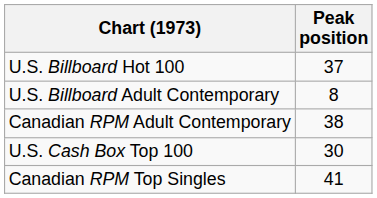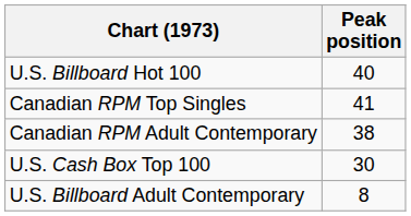 <table class="wikitable sortable">
 <tr>
 <th align="left">Chart (1973)</th>
 <th align="center">Peak<br>position</th>
 </tr>
 <tr>
 <td align="left">U.S. <em>Billboard</em> Hot 100</td>
-<td align="center">37</td>
+<td align="center">40</td>
 </tr>
 <tr>
-<td align="left">U.S. <em>Billboard</em> Adult Contemporary </td>
-<td align="center">8</td>
+<td>Canadian <em>RPM</em> Top Singles </td>
+<td align="center">41</td>
 </tr>
 <tr>
 <td>Canadian <em>RPM</em> Adult Contemporary </td>
 <td align="center">38</td>
 </tr>
 <tr>
 <td align="left">U.S. <em>Cash Box</em> Top 100 </td>
 <td align="center">30</td>
 </tr>
 <tr>
-<td>Canadian <em>RPM</em> Top Singles </td>
-<td align="center">41</td>
+<td align="left">U.S. <em>Billboard</em> Adult Contemporary </td>
+<td align="center">8</td>
 </tr>
 </table>
